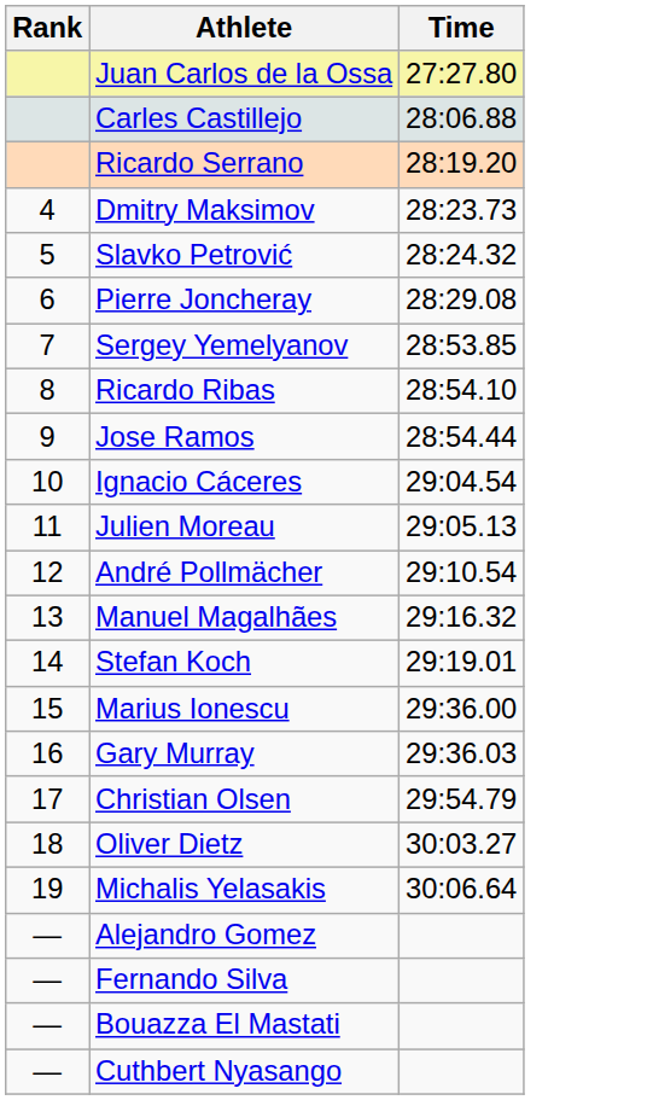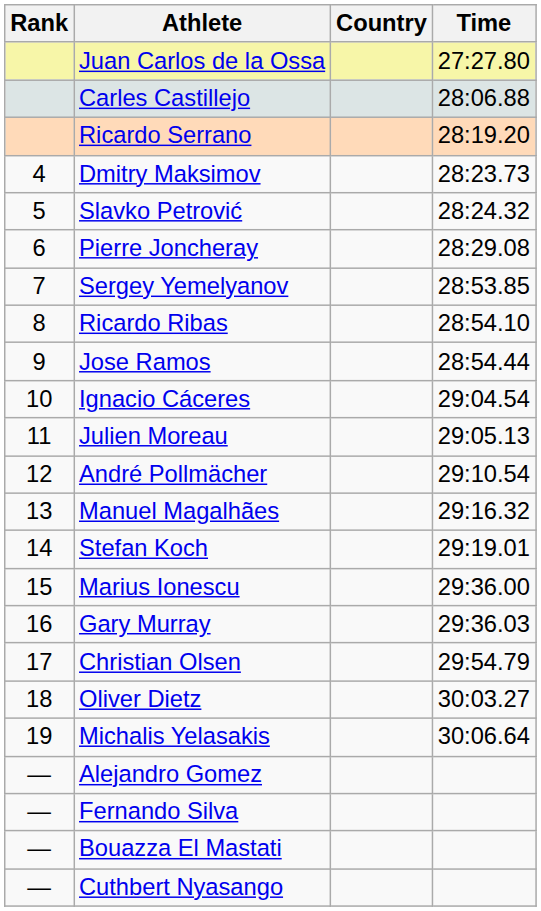 <table class="wikitable">
 <tr>
 <th>Rank</th>
 <th>Athlete</th>
+<th>Country</th>
 <th>Time</th>
 </tr>
 <tr bgcolor=#F7F6A8>
 <td align=center></td>
 <td><a href='#'>Juan Carlos de la Ossa</a></td>
+<td></td>
 <td>27:27.80</td>
 </tr>
 <tr bgcolor=#DCE5E5>
 <td align=center></td>
 <td><a href='#'>Carles Castillejo</a></td>
+<td></td>
 <td>28:06.88</td>
 </tr>
 <tr bgcolor=#FFDAB9>
 <td align=center></td>
 <td><a href='#'>Ricardo Serrano</a></td>
+<td></td>
 <td>28:19.20</td>
 </tr>
 <tr>
 <td align=center>4</td>
 <td><a href='#'>Dmitry Maksimov</a></td>
+<td></td>
 <td>28:23.73</td>
 </tr>
 <tr>
 <td align=center>5</td>
 <td><a href='#'>Slavko Petrović</a></td>
+<td></td>
 <td>28:24.32</td>
 </tr>
 <tr>
 <td align=center>6</td>
 <td><a href='#'>Pierre Joncheray</a></td>
+<td></td>
 <td>28:29.08</td>
 </tr>
 <tr>
 <td align=center>7</td>
 <td><a href='#'>Sergey Yemelyanov</a></td>
+<td></td>
 <td>28:53.85</td>
 </tr>
 <tr>
 <td align=center>8</td>
 <td><a href='#'>Ricardo Ribas</a></td>
+<td></td>
 <td>28:54.10</td>
 </tr>
 <tr>
 <td align=center>9</td>
 <td><a href='#'>Jose Ramos</a></td>
+<td></td>
 <td>28:54.44</td>
 </tr>
 <tr>
 <td align=center>10</td>
 <td><a href='#'>Ignacio Cáceres</a></td>
+<td></td>
 <td>29:04.54</td>
 </tr>
 <tr>
 <td align=center>11</td>
 <td><a href='#'>Julien Moreau</a></td>
+<td></td>
 <td>29:05.13</td>
 </tr>
 <tr>
 <td align=center>12</td>
 <td><a href='#'>André Pollmächer</a></td>
+<td></td>
 <td>29:10.54</td>
 </tr>
 <tr>
 <td align=center>13</td>
 <td><a href='#'>Manuel Magalhães</a></td>
+<td></td>
 <td>29:16.32</td>
 </tr>
 <tr>
 <td align=center>14</td>
 <td><a href='#'>Stefan Koch</a></td>
+<td></td>
 <td>29:19.01</td>
 </tr>
 <tr>
 <td align=center>15</td>
 <td><a href='#'>Marius Ionescu</a></td>
+<td></td>
 <td>29:36.00</td>
 </tr>
 <tr>
 <td align=center>16</td>
 <td><a href='#'>Gary Murray</a></td>
+<td></td>
 <td>29:36.03</td>
 </tr>
 <tr>
 <td align=center>17</td>
 <td><a href='#'>Christian Olsen</a></td>
+<td></td>
 <td>29:54.79</td>
 </tr>
 <tr>
 <td align=center>18</td>
 <td><a href='#'>Oliver Dietz</a></td>
+<td></td>
 <td>30:03.27</td>
 </tr>
 <tr>
 <td align=center>19</td>
 <td><a href='#'>Michalis Yelasakis</a></td>
+<td></td>
 <td>30:06.64</td>
 </tr>
 <tr>
 <td align=center>—</td>
 <td><a href='#'>Alejandro Gomez</a></td>
 <td></td>
+<td></td>
 </tr>
 <tr>
 <td align=center>—</td>
 <td><a href='#'>Fernando Silva</a></td>
+<td></td>
 <td></td>
 </tr>
 <tr>
 <td align=center>—</td>
 <td><a href='#'>Bouazza El Mastati</a></td>
 <td></td>
+<td></td>
 </tr>
 <tr>
 <td align=center>—</td>
 <td><a href='#'>Cuthbert Nyasango</a></td>
 <td></td>
+<td></td>
 </tr>
 </table>
